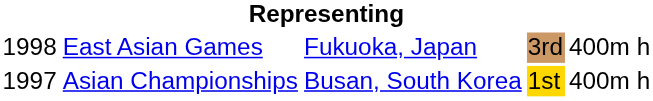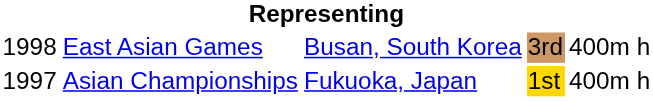 <table>
 <tr>
 <th colspan="5">Representing </th>
 </tr>
 <tr>
 <td>1998</td>
 <td><a href='#'>East Asian Games</a></td>
-<td><a href='#'>Fukuoka, Japan</a></td>
+<td><a href='#'>Busan, South Korea</a></td>
 <td bgcolor="cc9966">3rd</td>
 <td>400m h</td>
 </tr>
 <tr>
 <td>1997</td>
 <td><a href='#'>Asian Championships</a></td>
-<td><a href='#'>Busan, South Korea</a></td>
+<td><a href='#'>Fukuoka, Japan</a></td>
 <td bgcolor="gold">1st</td>
 <td>400m h</td>
 </tr>
 </table>
